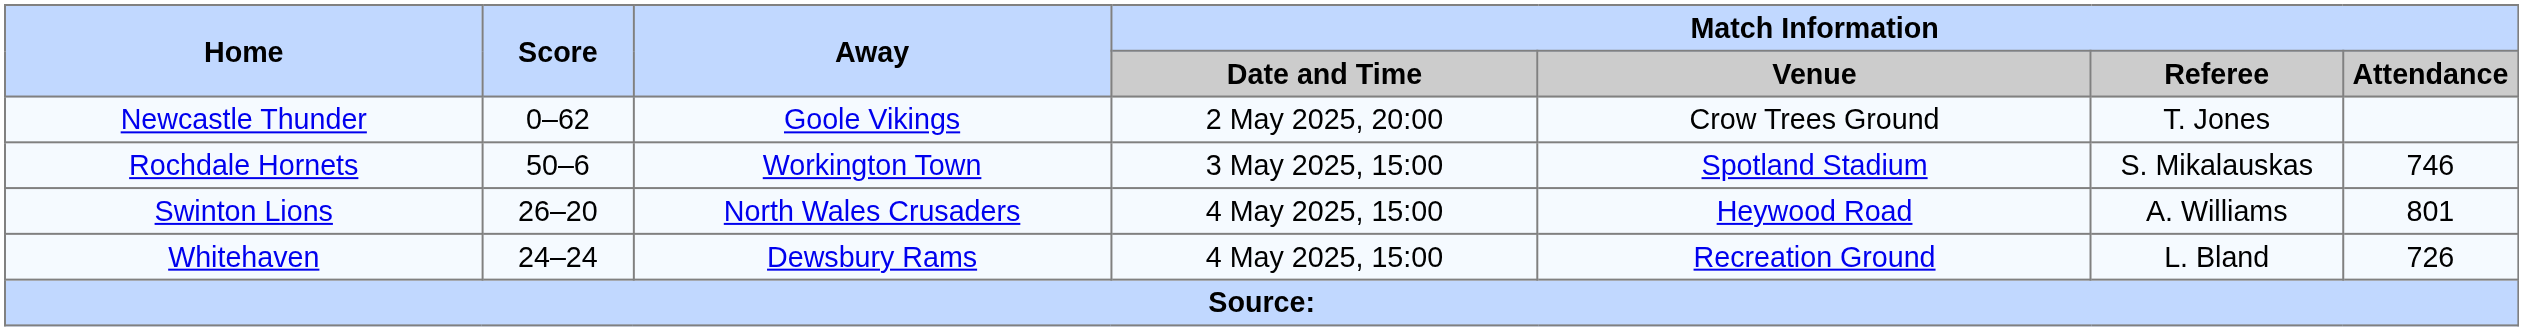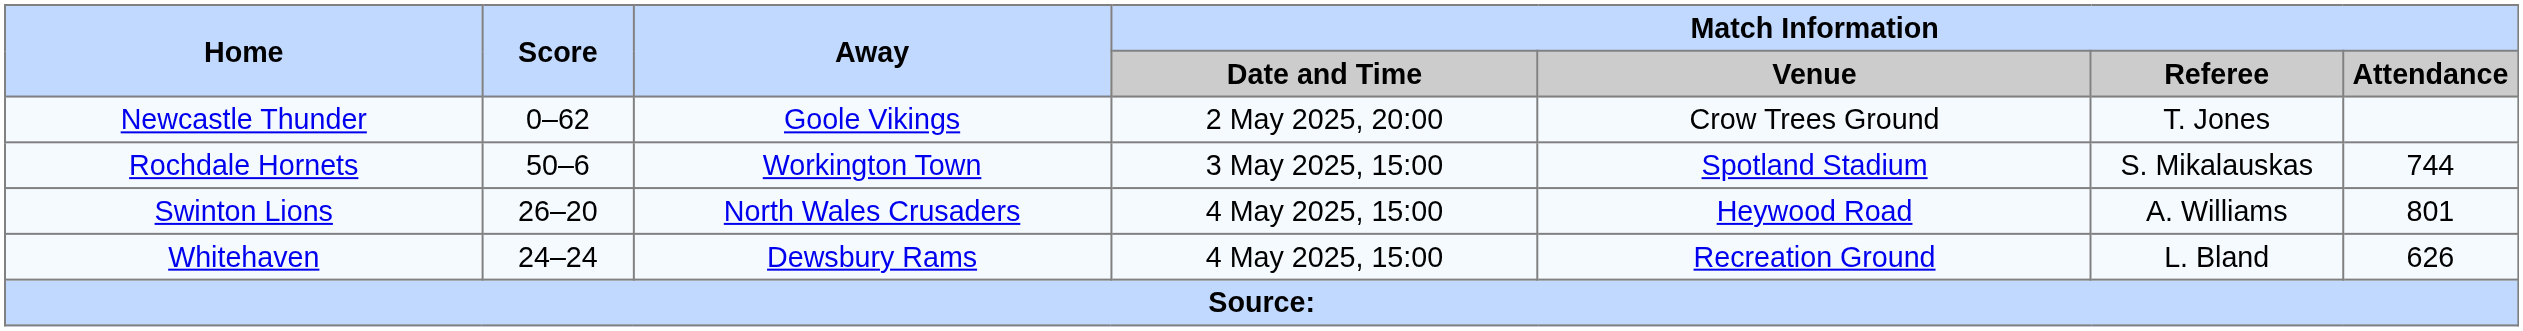 <table border=1 style="border-collapse:collapse; font-size:90%; text-align:center;" cellpadding=3 cellspacing=0 width=100%>
 <tr bgcolor=#C1D8FF>
 <th scope="col" rowspan=2 width=19%>Home</th>
 <th scope="col" rowspan=2 width=6%>Score</th>
 <th scope="col" rowspan=2 width=19%>Away</th>
 <th colspan=4>Match Information</th>
 </tr>
 <tr bgcolor=#CCCCCC>
 <th scope="col" width=17%>Date and Time</th>
 <th scope="col" width=22%>Venue</th>
 <th scope="col" width=10%>Referee</th>
 <th scope="col" width=7%>Attendance</th>
 </tr>
 <tr bgcolor=#F5FAFF>
 <td> <a href='#'>Newcastle Thunder</a></td>
 <td>0–62</td>
 <td> <a href='#'>Goole Vikings</a></td>
 <td>2 May 2025, 20:00</td>
 <td>Crow Trees Ground</td>
 <td>T. Jones</td>
 <td></td>
 </tr>
 <tr bgcolor=#F5FAFF>
 <td> <a href='#'>Rochdale Hornets</a></td>
 <td>50–6</td>
 <td> <a href='#'>Workington Town</a></td>
 <td>3 May 2025, 15:00</td>
 <td><a href='#'>Spotland Stadium</a></td>
 <td>S. Mikalauskas</td>
-<td>746</td>
+<td>744</td>
 </tr>
 <tr bgcolor=#F5FAFF>
 <td> <a href='#'>Swinton Lions</a></td>
 <td>26–20</td>
 <td> <a href='#'>North Wales Crusaders</a></td>
 <td>4 May 2025, 15:00</td>
 <td><a href='#'>Heywood Road</a></td>
 <td>A. Williams</td>
 <td>801</td>
 </tr>
 <tr bgcolor=#F5FAFF>
 <td> <a href='#'>Whitehaven</a></td>
 <td>24–24</td>
 <td> <a href='#'>Dewsbury Rams</a></td>
 <td>4 May 2025, 15:00</td>
 <td><a href='#'>Recreation Ground</a></td>
 <td>L. Bland</td>
-<td>726</td>
+<td>626</td>
 </tr>
 <tr style="background:#c1d8ff;">
 <th colspan=7>Source:</th>
 </tr>
 </table>
